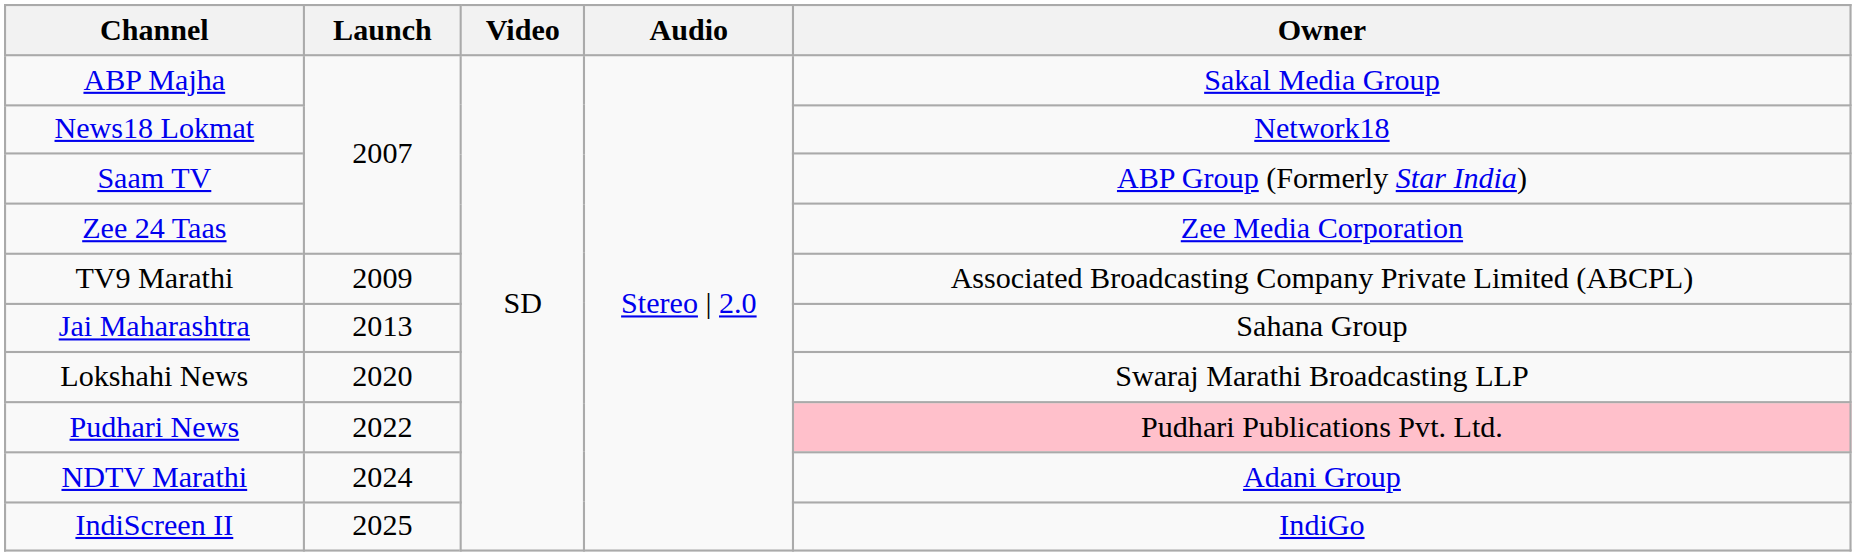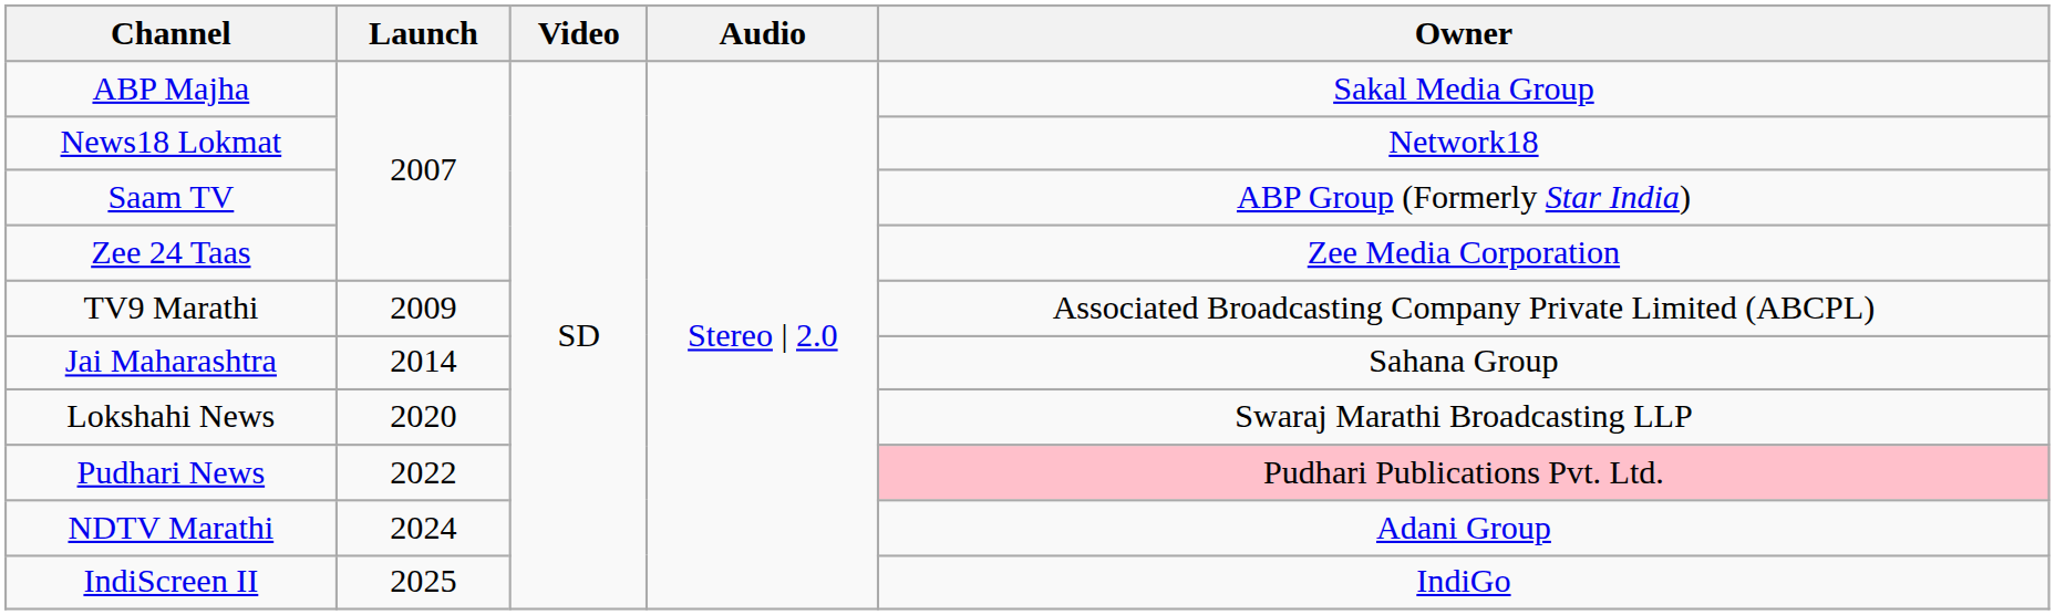 <table class="wikitable sortable" style="border-collapse:collapse; font-size: 90%; text-align:center" width="100%">
 <tr>
 <th>Channel</th>
 <th>Launch</th>
 <th>Video</th>
 <th>Audio</th>
 <th>Owner</th>
 </tr>
 <tr>
 <td><a href='#'>ABP Majha</a></td>
 <td rowspan="4">2007</td>
 <td rowspan="10">SD</td>
 <td rowspan="10"><a href='#'>Stereo</a> | <a href='#'>2.0</a></td>
 <td><a href='#'>Sakal Media Group</a></td>
 </tr>
 <tr>
 <td><a href='#'>News18 Lokmat</a></td>
 <td><a href='#'>Network18</a></td>
 </tr>
 <tr>
 <td><a href='#'>Saam TV</a></td>
 <td><a href='#'>ABP Group</a> (Formerly <em><a href='#'>Star India</a></em>)</td>
 </tr>
 <tr>
 <td><a href='#'>Zee 24 Taas</a></td>
 <td><a href='#'>Zee Media Corporation</a></td>
 </tr>
 <tr>
 <td>TV9 Marathi</td>
 <td>2009</td>
 <td>Associated Broadcasting Company Private Limited (ABCPL)</td>
 </tr>
 <tr>
 <td><a href='#'>Jai Maharashtra</a></td>
-<td>2013</td>
+<td>2014</td>
 <td>Sahana Group</td>
 </tr>
 <tr>
 <td>Lokshahi News</td>
 <td>2020</td>
 <td>Swaraj Marathi Broadcasting LLP</td>
 </tr>
 <tr>
 <td><a href='#'>Pudhari News</a></td>
 <td>2022</td>
 <td style="background: pink;">Pudhari Publications Pvt. Ltd.</td>
 </tr>
 <tr>
 <td><a href='#'>NDTV Marathi</a></td>
 <td>2024</td>
 <td><a href='#'>Adani Group</a></td>
 </tr>
 <tr>
 <td><a href='#'>IndiScreen II</a></td>
 <td>2025</td>
 <td><a href='#'>IndiGo</a></td>
 </tr>
 </table>
